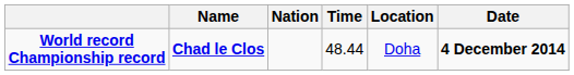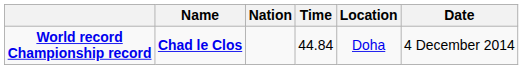 <table class=wikitable style=text-align:center>
 <tr>
 <th></th>
 <th>Name</th>
 <th>Nation</th>
 <th>Time</th>
 <th>Location</th>
 <th>Date</th>
 </tr>
 <tr>
 <td><strong><a href='#'>World record</a><br><a href='#'>Championship record</a></strong></td>
 <td align=left><strong><a href='#'>Chad le Clos</a></strong></td>
 <td align=left></td>
-<td align=left>48.44</td>
+<td align=left>44.84</td>
 <td><a href='#'>Doha</a></td>
-<td><strong>4 December 2014</strong></td>
+<td>4 December 2014</td>
 </tr>
 </table>
